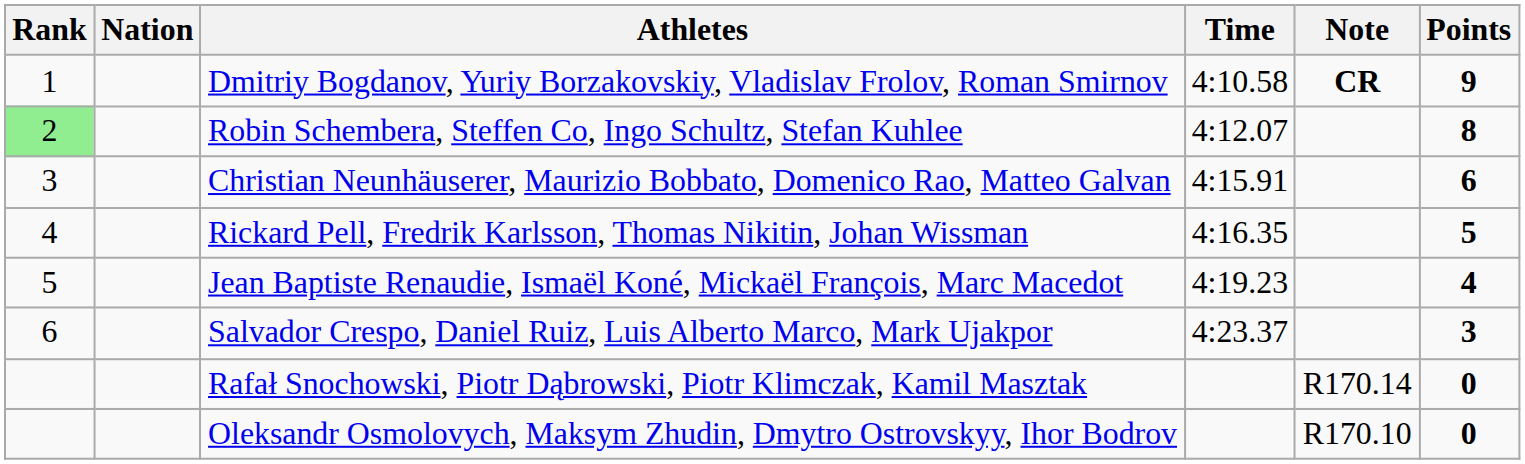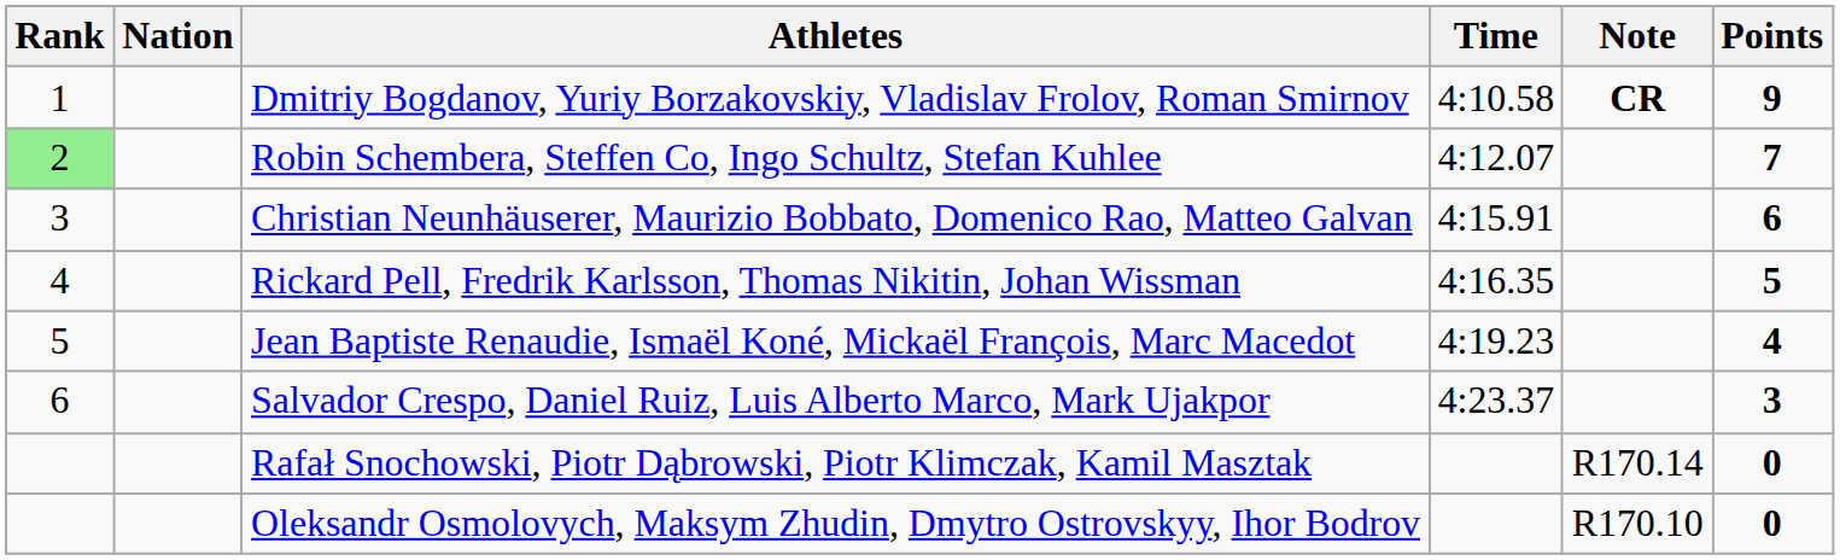 <table class="wikitable sortable" style="text-align:center">
 <tr>
 <th>Rank</th>
 <th>Nation</th>
 <th>Athletes</th>
 <th>Time</th>
 <th>Note</th>
 <th>Points</th>
 </tr>
 <tr>
 <td>1</td>
 <td align=left></td>
 <td align=left><a href='#'>Dmitriy Bogdanov</a>, <a href='#'>Yuriy Borzakovskiy</a>, <a href='#'>Vladislav Frolov</a>, <a href='#'>Roman Smirnov</a></td>
 <td>4:10.58</td>
 <td><strong>CR</strong></td>
 <td><strong>9</strong></td>
 </tr>
 <tr>
 <td style="background: lightgreen;">2</td>
 <td align=left></td>
 <td align=left><a href='#'>Robin Schembera</a>, <a href='#'>Steffen Co</a>, <a href='#'>Ingo Schultz</a>, <a href='#'>Stefan Kuhlee</a></td>
 <td>4:12.07</td>
 <td></td>
-<td><strong>8</strong></td>
+<td><strong>7</strong></td>
 </tr>
 <tr>
 <td>3</td>
 <td align=left></td>
 <td align=left><a href='#'>Christian Neunhäuserer</a>, <a href='#'>Maurizio Bobbato</a>, <a href='#'>Domenico Rao</a>, <a href='#'>Matteo Galvan</a></td>
 <td>4:15.91</td>
 <td></td>
 <td><strong>6</strong></td>
 </tr>
 <tr>
 <td>4</td>
 <td align=left></td>
 <td align=left><a href='#'>Rickard Pell</a>, <a href='#'>Fredrik Karlsson</a>, <a href='#'>Thomas Nikitin</a>, <a href='#'>Johan Wissman</a></td>
 <td>4:16.35</td>
 <td></td>
 <td><strong>5</strong></td>
 </tr>
 <tr>
 <td>5</td>
 <td align=left></td>
 <td align=left><a href='#'>Jean Baptiste Renaudie</a>, <a href='#'>Ismaël Koné</a>, <a href='#'>Mickaël François</a>, <a href='#'>Marc Macedot</a></td>
 <td>4:19.23</td>
 <td></td>
 <td><strong>4</strong></td>
 </tr>
 <tr>
 <td>6</td>
 <td align=left></td>
 <td align=left><a href='#'>Salvador Crespo</a>, <a href='#'>Daniel Ruiz</a>, <a href='#'>Luis Alberto Marco</a>, <a href='#'>Mark Ujakpor</a></td>
 <td>4:23.37</td>
 <td></td>
 <td><strong>3</strong></td>
 </tr>
 <tr>
 <td></td>
 <td align=left></td>
 <td align=left><a href='#'>Rafał Snochowski</a>, <a href='#'>Piotr Dąbrowski</a>, <a href='#'>Piotr Klimczak</a>, <a href='#'>Kamil Masztak</a></td>
 <td></td>
 <td>R170.14</td>
 <td><strong>0</strong></td>
 </tr>
 <tr>
 <td></td>
 <td align=left></td>
 <td align=left><a href='#'>Oleksandr Osmolovych</a>, <a href='#'>Maksym Zhudin</a>, <a href='#'>Dmytro Ostrovskyy</a>, <a href='#'>Ihor Bodrov</a></td>
 <td></td>
 <td>R170.10</td>
 <td><strong>0</strong></td>
 </tr>
 </table>
